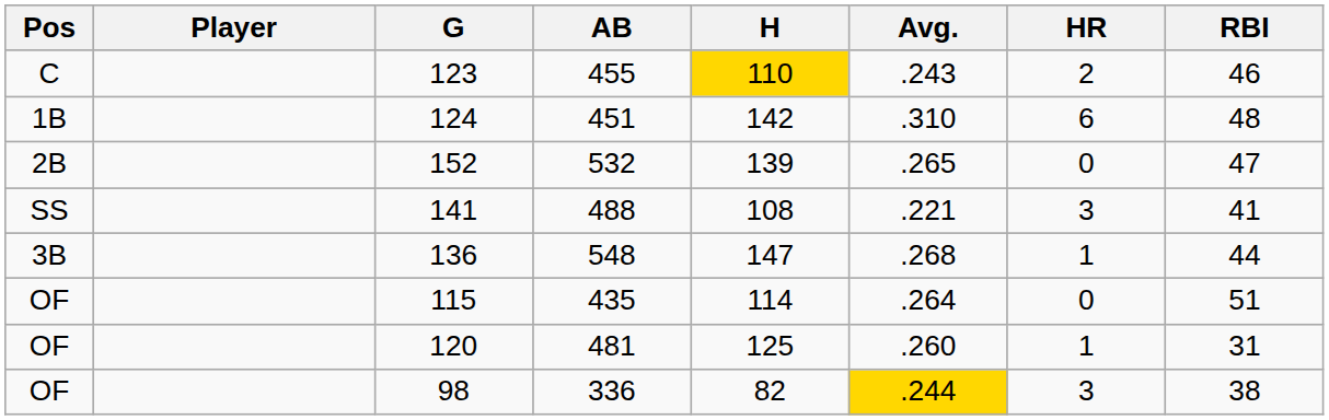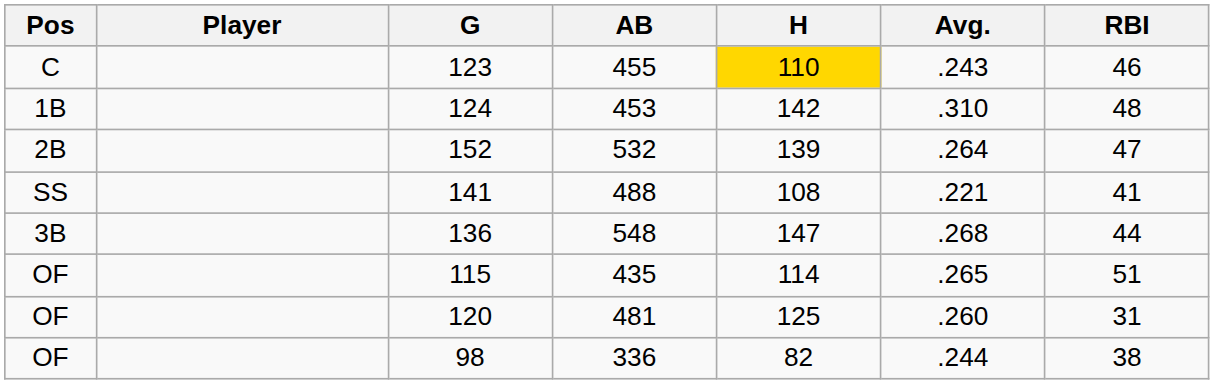 <table class="wikitable sortable">
 <tr>
 <th bgcolor="#DDDDFF" width="5%">Pos</th>
 <th bgcolor="#DDDDFF" width="16%">Player</th>
 <th bgcolor="#DDDDFF" width="9%">G</th>
 <th bgcolor="#DDDDFF" width="9%">AB</th>
 <th bgcolor="#DDDDFF" width="9%">H</th>
 <th bgcolor="#DDDDFF" width="9%">Avg.</th>
-<th bgcolor="#DDDDFF" width="9%">HR</th>
 <th bgcolor="#DDDDFF" width="9%">RBI</th>
 </tr>
 <tr align="center">
 <td>C</td>
 <td></td>
 <td>123</td>
 <td>455</td>
 <td style="background: gold;">110</td>
 <td>.243</td>
-<td>2</td>
 <td>46</td>
 </tr>
 <tr align="center">
 <td>1B</td>
 <td></td>
 <td>124</td>
-<td>451</td>
+<td>453</td>
 <td>142</td>
 <td>.310</td>
-<td>6</td>
 <td>48</td>
 </tr>
 <tr align="center">
 <td>2B</td>
 <td></td>
 <td>152</td>
 <td>532</td>
 <td>139</td>
-<td>.265</td>
-<td>0</td>
+<td>.264</td>
 <td>47</td>
 </tr>
 <tr align="center">
 <td>SS</td>
 <td></td>
 <td>141</td>
 <td>488</td>
 <td>108</td>
 <td>.221</td>
-<td>3</td>
 <td>41</td>
 </tr>
 <tr align="center">
 <td>3B</td>
 <td></td>
 <td>136</td>
 <td>548</td>
 <td>147</td>
 <td>.268</td>
-<td>1</td>
 <td>44</td>
 </tr>
 <tr align="center">
 <td>OF</td>
 <td></td>
 <td>115</td>
 <td>435</td>
 <td>114</td>
-<td>.264</td>
-<td>0</td>
+<td>.265</td>
 <td>51</td>
 </tr>
 <tr align="center">
 <td>OF</td>
 <td></td>
 <td>120</td>
 <td>481</td>
 <td>125</td>
 <td>.260</td>
-<td>1</td>
 <td>31</td>
 </tr>
 <tr align="center">
 <td>OF</td>
 <td></td>
 <td>98</td>
 <td>336</td>
 <td>82</td>
-<td style="background: gold;">.244</td>
-<td>3</td>
+<td>.244</td>
 <td>38</td>
 </tr>
 </table>
